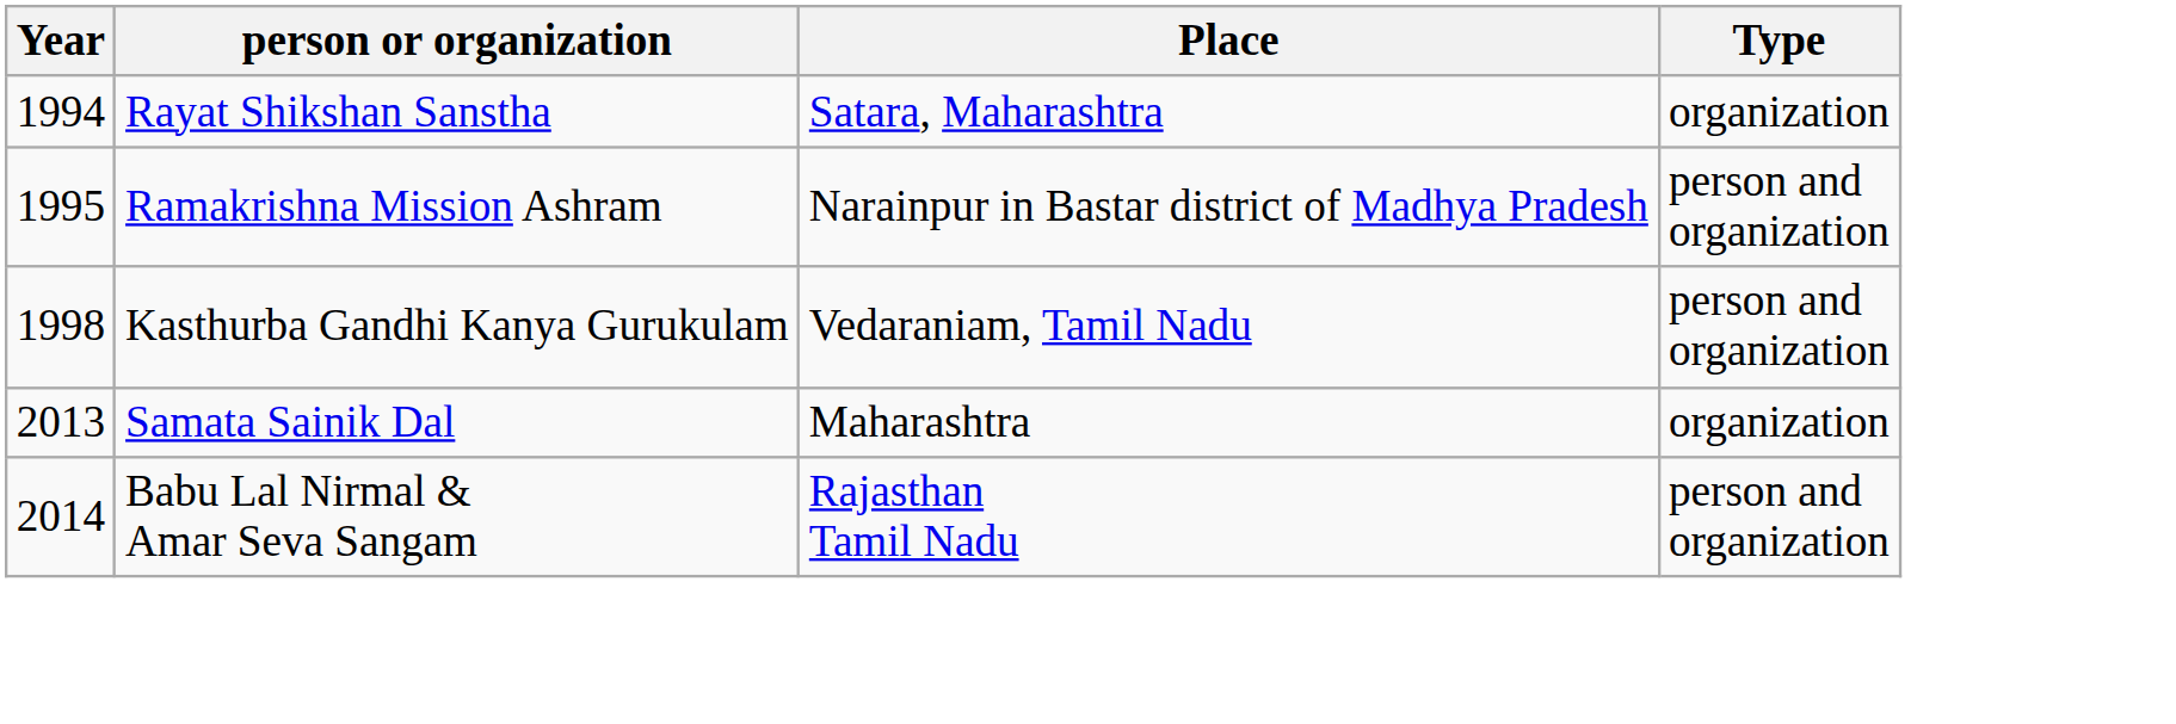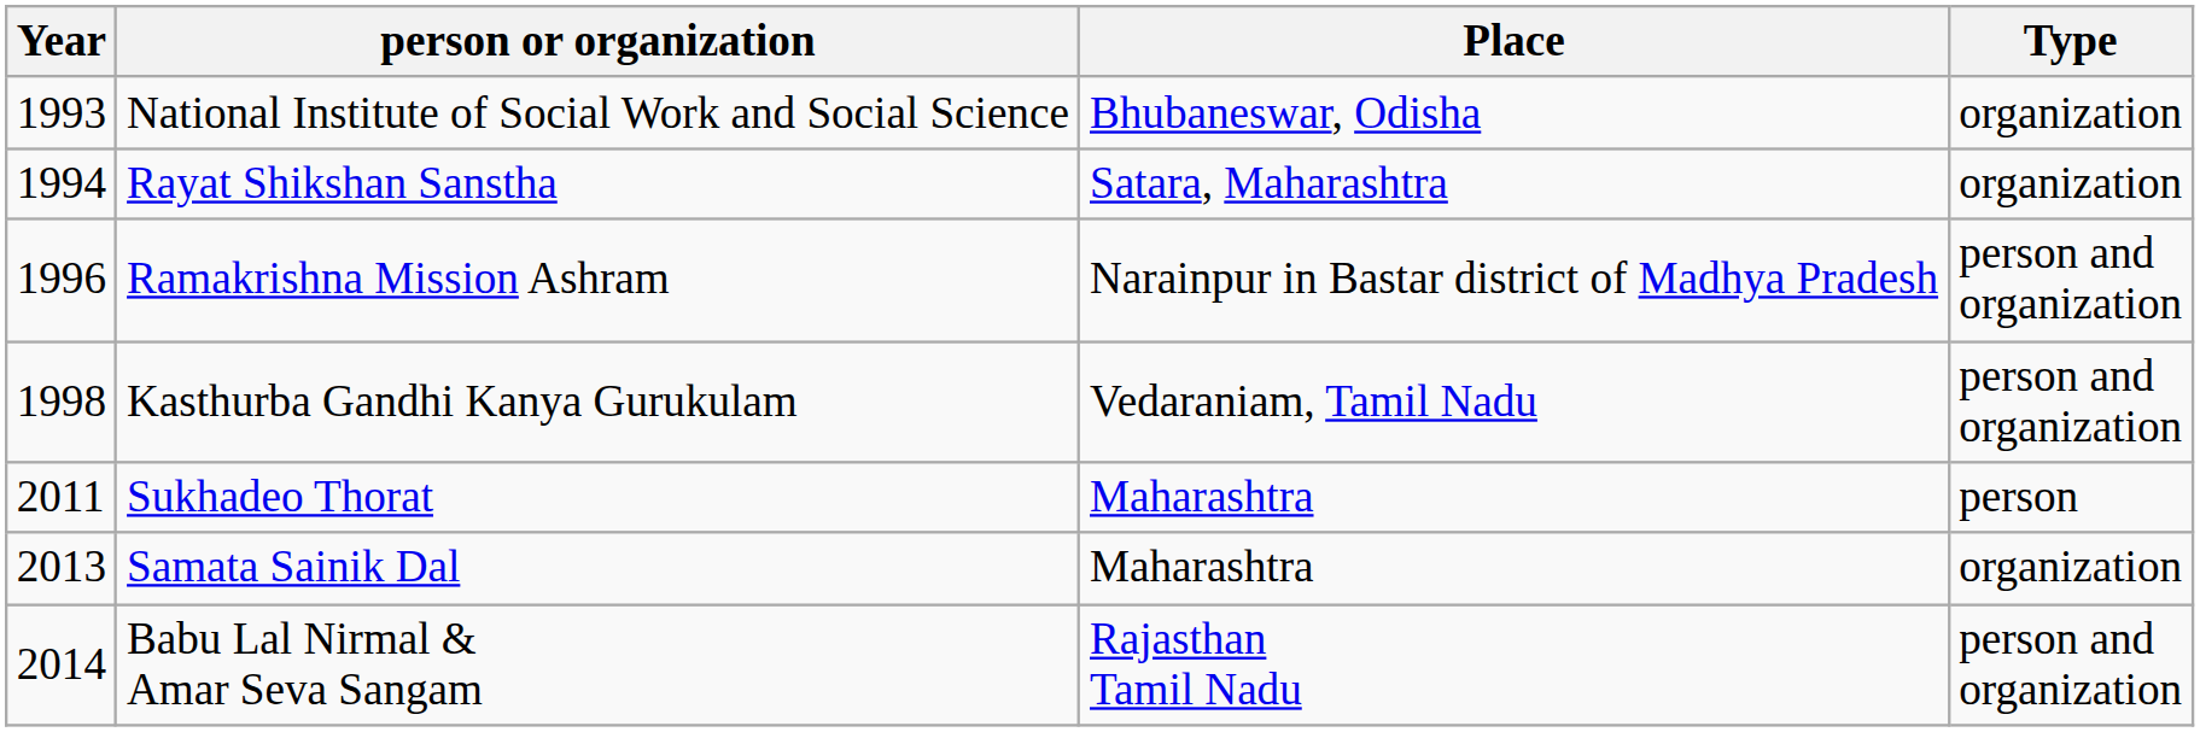 <table class="wikitable">
 <tr>
 <th>Year</th>
 <th>person or organization</th>
 <th>Place</th>
 <th>Type</th>
 </tr>
 <tr>
+<td>1993</td>
+<td>National Institute of Social Work and Social Science</td>
+<td><a href='#'>Bhubaneswar</a>, <a href='#'>Odisha</a></td>
+<td>organization</td>
+</tr>
+<tr>
 <td>1994</td>
 <td><a href='#'>Rayat Shikshan Sanstha</a></td>
 <td><a href='#'>Satara</a>, <a href='#'>Maharashtra</a></td>
 <td>organization</td>
 </tr>
 <tr>
-<td>1995</td>
+<td>1996</td>
 <td><a href='#'>Ramakrishna Mission</a> Ashram</td>
 <td>Narainpur in Bastar district of <a href='#'>Madhya Pradesh</a></td>
 <td>person and <br> organization</td>
 </tr>
 <tr>
 <td>1998</td>
 <td>Kasthurba Gandhi Kanya Gurukulam</td>
 <td>Vedaraniam, <a href='#'>Tamil Nadu</a></td>
 <td>person and <br> organization</td>
+</tr>
+<tr>
+<td>2011</td>
+<td><a href='#'>Sukhadeo Thorat</a></td>
+<td><a href='#'>Maharashtra</a></td>
+<td>person</td>
 </tr>
 <tr>
 <td>2013</td>
 <td><a href='#'>Samata Sainik Dal</a></td>
 <td>Maharashtra</td>
 <td>organization</td>
 </tr>
 <tr>
 <td>2014</td>
 <td>Babu Lal Nirmal & <br>Amar Seva Sangam</td>
 <td><a href='#'>Rajasthan</a><br> <a href='#'>Tamil Nadu</a></td>
 <td>person and <br> organization</td>
 </tr>
 </table>
